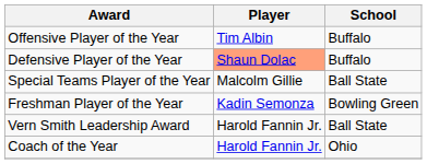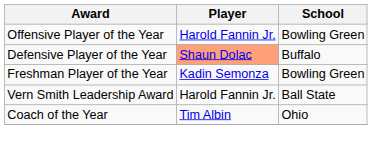 <table class="wikitable" border="0">
 <tr>
 <th>Award</th>
 <th>Player</th>
 <th>School</th>
 </tr>
 <tr>
 <td>Offensive Player of the Year</td>
-<td><a href='#'>Tim Albin</a></td>
-<td>Buffalo</td>
+<td><a href='#'>Harold Fannin Jr.</a></td>
+<td>Bowling Green</td>
 </tr>
 <tr>
 <td>Defensive Player of the Year</td>
 <td style="background: lightsalmon;"><a href='#'>Shaun Dolac</a></td>
 <td>Buffalo</td>
-</tr>
-<tr>
-<td>Special Teams Player of the Year</td>
-<td>Malcolm Gillie</td>
-<td>Ball State</td>
 </tr>
 <tr>
 <td>Freshman Player of the Year</td>
 <td><a href='#'>Kadin Semonza</a></td>
 <td>Bowling Green</td>
 </tr>
 <tr>
 <td>Vern Smith Leadership Award</td>
 <td>Harold Fannin Jr.</td>
 <td>Ball State</td>
 </tr>
 <tr>
 <td>Coach of the Year</td>
-<td><a href='#'>Harold Fannin Jr.</a></td>
+<td><a href='#'>Tim Albin</a></td>
 <td>Ohio</td>
 </tr>
 <tr>
 </tr>
 </table>
